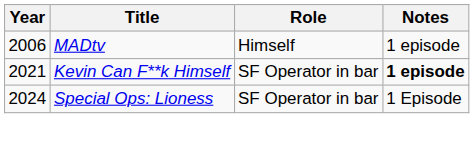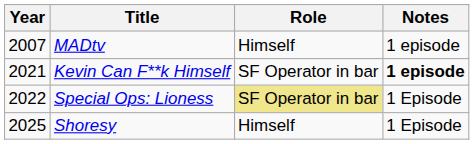 <table class="wikitable">
 <tr>
 <th>Year</th>
 <th>Title</th>
 <th>Role</th>
 <th>Notes</th>
 </tr>
 <tr>
-<td>2006</td>
+<td>2007</td>
 <td><em><a href='#'>MADtv</a></em></td>
 <td>Himself</td>
 <td>1 episode</td>
 </tr>
 <tr>
 <td>2021</td>
 <td><em><a href='#'>Kevin Can F**k Himself</a></em></td>
 <td>SF Operator in bar</td>
 <td><strong>1 episode</strong></td>
 </tr>
 <tr>
-<td>2024</td>
+<td>2022</td>
 <td><em> <a href='#'>Special Ops: Lioness</a> </em></td>
-<td>SF Operator in bar</td>
+<td style="background: khaki;">SF Operator in bar</td>
+<td>1 Episode</td>
+</tr>
+<tr>
+<td>2025</td>
+<td><em> <a href='#'>Shoresy</a> </em></td>
+<td>Himself</td>
 <td>1 Episode</td>
 </tr>
 </table>
